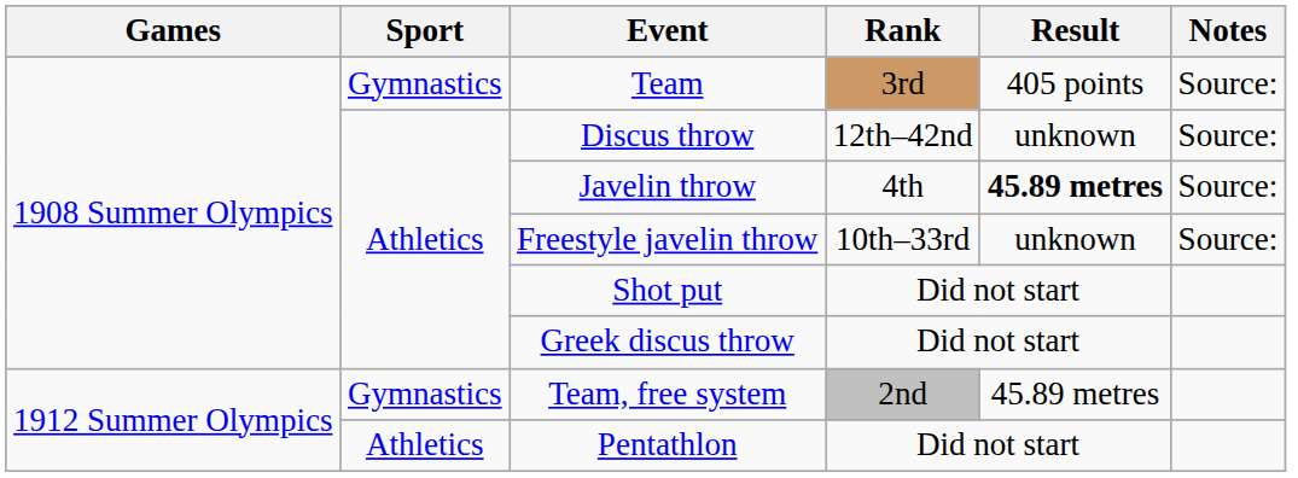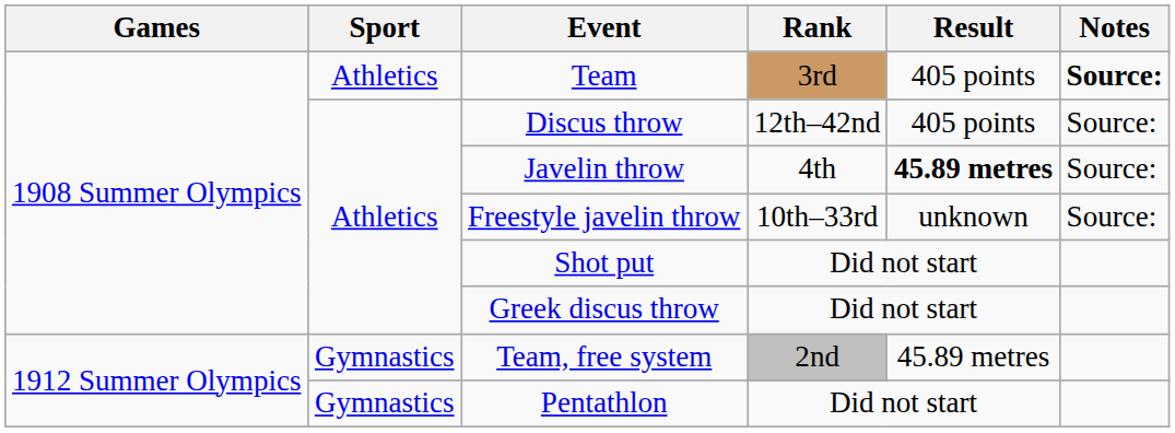 <table class="wikitable" style=" text-align:center;">
 <tr>
 <th>Games</th>
 <th>Sport</th>
 <th>Event</th>
 <th>Rank</th>
 <th>Result</th>
 <th>Notes</th>
 </tr>
 <tr>
 <td rowspan=6><a href='#'>1908 Summer Olympics</a></td>
-<td><a href='#'>Gymnastics</a></td>
+<td><a href='#'>Athletics</a></td>
 <td><a href='#'>Team</a></td>
 <td style=background-color:#cc9966>3rd</td>
 <td>405 points</td>
-<td align=left>Source:</td>
+<td align=left><strong>Source:</strong></td>
 </tr>
 <tr>
 <td rowspan=5><a href='#'>Athletics</a></td>
 <td><a href='#'>Discus throw</a></td>
 <td>12th–42nd</td>
-<td>unknown</td>
+<td>405 points</td>
 <td align=left>Source:</td>
 </tr>
 <tr>
 <td><a href='#'>Javelin throw</a></td>
 <td>4th</td>
 <td><strong>45.89 metres</strong></td>
 <td align=left>Source:</td>
 </tr>
 <tr>
 <td><a href='#'>Freestyle javelin throw</a></td>
 <td>10th–33rd</td>
 <td>unknown</td>
 <td align=left>Source:</td>
 </tr>
 <tr>
 <td><a href='#'>Shot put</a></td>
 <td colspan=2>Did not start</td>
 <td align=left></td>
 </tr>
 <tr>
 <td><a href='#'>Greek discus throw</a></td>
 <td colspan=2>Did not start</td>
 <td align=left></td>
 </tr>
 <tr>
 <td rowspan=2><a href='#'>1912 Summer Olympics</a></td>
 <td><a href='#'>Gymnastics</a></td>
 <td><a href='#'>Team, free system</a></td>
 <td style=background-color:silver>2nd</td>
 <td>45.89 metres</td>
 <td align=left></td>
 </tr>
 <tr>
-<td><a href='#'>Athletics</a></td>
+<td><a href='#'>Gymnastics</a></td>
 <td><a href='#'>Pentathlon</a></td>
 <td colspan=2>Did not start</td>
 <td align=left></td>
 </tr>
 </table>
